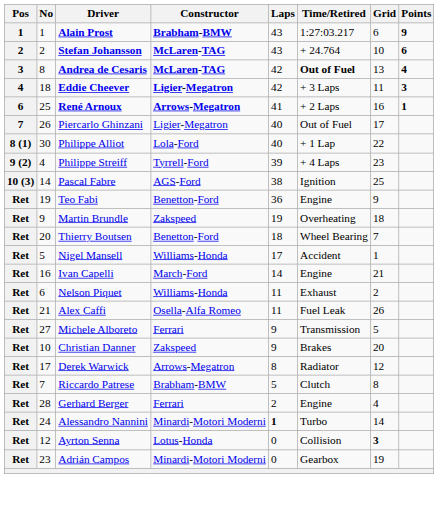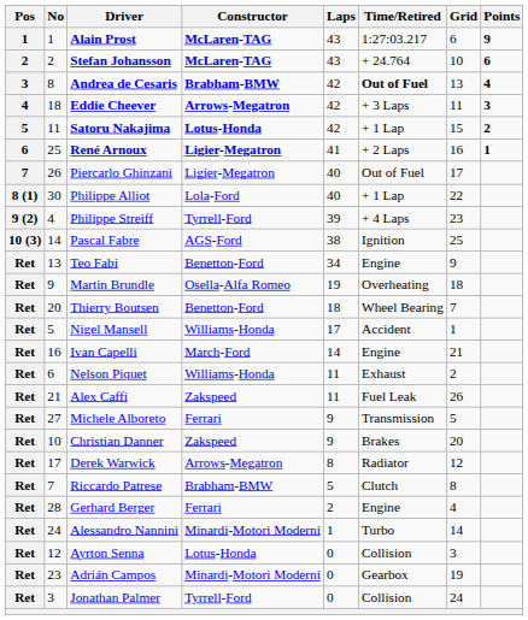 <table class="wikitable" style="font-size: 95%;">
 <tr>
 <th>Pos</th>
 <th>No</th>
 <th>Driver</th>
 <th>Constructor</th>
 <th>Laps</th>
 <th>Time/Retired</th>
 <th>Grid</th>
 <th>Points</th>
 </tr>
 <tr>
 <th>1</th>
 <td>1</td>
 <td> <strong><a href='#'>Alain Prost</a></strong></td>
-<td><strong><a href='#'>Brabham</a>-<a href='#'>BMW</a></strong></td>
+<td><strong><a href='#'>McLaren</a>-<a href='#'>TAG</a></strong></td>
 <td>43</td>
 <td>1:27:03.217</td>
 <td>6</td>
 <td><strong>9</strong></td>
 </tr>
 <tr>
 <th>2</th>
 <td>2</td>
 <td> <strong><a href='#'>Stefan Johansson</a></strong></td>
 <td><strong><a href='#'>McLaren</a>-<a href='#'>TAG</a></strong></td>
 <td>43</td>
 <td>+ 24.764</td>
 <td>10</td>
 <td><strong>6</strong></td>
 </tr>
 <tr>
 <th>3</th>
 <td>8</td>
 <td> <strong><a href='#'>Andrea de Cesaris</a></strong></td>
-<td><strong><a href='#'>McLaren</a>-<a href='#'>TAG</a></strong></td>
+<td><strong><a href='#'>Brabham</a>-<a href='#'>BMW</a></strong></td>
 <td>42</td>
 <td><strong>Out of Fuel</strong></td>
 <td>13</td>
 <td><strong>4</strong></td>
 </tr>
 <tr>
 <th>4</th>
 <td>18</td>
 <td> <strong><a href='#'>Eddie Cheever</a></strong></td>
-<td><strong><a href='#'>Ligier</a>-<a href='#'>Megatron</a></strong></td>
+<td><strong><a href='#'>Arrows</a>-<a href='#'>Megatron</a></strong></td>
 <td>42</td>
 <td>+ 3 Laps</td>
 <td>11</td>
 <td><strong>3</strong></td>
 </tr>
 <tr>
+<th>5</th>
+<td>11</td>
+<td> <strong><a href='#'>Satoru Nakajima</a></strong></td>
+<td><strong><a href='#'>Lotus</a>-<a href='#'>Honda</a></strong></td>
+<td>42</td>
+<td>+ 1 Lap</td>
+<td>15</td>
+<td><strong>2</strong></td>
+</tr>
+<tr>
 <th>6</th>
 <td>25</td>
 <td> <strong><a href='#'>René Arnoux</a></strong></td>
-<td><strong><a href='#'>Arrows</a>-<a href='#'>Megatron</a></strong></td>
+<td><strong><a href='#'>Ligier</a>-<a href='#'>Megatron</a></strong></td>
 <td>41</td>
 <td>+ 2 Laps</td>
 <td>16</td>
 <td><strong>1</strong></td>
 </tr>
 <tr>
 <th>7</th>
 <td>26</td>
 <td> <a href='#'>Piercarlo Ghinzani</a></td>
 <td><a href='#'>Ligier</a>-<a href='#'>Megatron</a></td>
 <td>40</td>
 <td>Out of Fuel</td>
 <td>17</td>
 <td> </td>
 </tr>
 <tr>
 <th>8 (1)</th>
 <td>30</td>
 <td> <a href='#'>Philippe Alliot</a></td>
 <td><a href='#'>Lola</a>-<a href='#'>Ford</a></td>
 <td>40</td>
 <td>+ 1 Lap</td>
 <td>22</td>
 <td> </td>
 </tr>
 <tr>
 <th>9 (2)</th>
 <td>4</td>
 <td> <a href='#'>Philippe Streiff</a></td>
 <td><a href='#'>Tyrrell</a>-<a href='#'>Ford</a></td>
 <td>39</td>
 <td>+ 4 Laps</td>
 <td>23</td>
 <td> </td>
 </tr>
 <tr>
 <th>10 (3)</th>
 <td>14</td>
 <td> <a href='#'>Pascal Fabre</a></td>
 <td><a href='#'>AGS</a>-<a href='#'>Ford</a></td>
 <td>38</td>
 <td>Ignition</td>
 <td>25</td>
 <td> </td>
 </tr>
 <tr>
 <th>Ret</th>
-<td>19</td>
+<td>13</td>
 <td> <a href='#'>Teo Fabi</a></td>
 <td><a href='#'>Benetton</a>-<a href='#'>Ford</a></td>
-<td>36</td>
+<td>34</td>
 <td>Engine</td>
 <td>9</td>
 <td> </td>
 </tr>
 <tr>
 <th>Ret</th>
 <td>9</td>
 <td> <a href='#'>Martin Brundle</a></td>
-<td><a href='#'>Zakspeed</a></td>
+<td><a href='#'>Osella</a>-<a href='#'>Alfa Romeo</a></td>
 <td>19</td>
 <td>Overheating</td>
 <td>18</td>
 <td> </td>
 </tr>
 <tr>
 <th>Ret</th>
 <td>20</td>
 <td> <a href='#'>Thierry Boutsen</a></td>
 <td><a href='#'>Benetton</a>-<a href='#'>Ford</a></td>
 <td>18</td>
 <td>Wheel Bearing</td>
 <td>7</td>
 <td> </td>
 </tr>
 <tr>
 <th>Ret</th>
 <td>5</td>
 <td> <a href='#'>Nigel Mansell</a></td>
 <td><a href='#'>Williams</a>-<a href='#'>Honda</a></td>
 <td>17</td>
 <td>Accident</td>
 <td>1</td>
 <td> </td>
 </tr>
 <tr>
 <th>Ret</th>
 <td>16</td>
 <td> <a href='#'>Ivan Capelli</a></td>
 <td><a href='#'>March</a>-<a href='#'>Ford</a></td>
 <td>14</td>
 <td>Engine</td>
 <td>21</td>
 <td> </td>
 </tr>
 <tr>
 <th>Ret</th>
 <td>6</td>
 <td> <a href='#'>Nelson Piquet</a></td>
 <td><a href='#'>Williams</a>-<a href='#'>Honda</a></td>
 <td>11</td>
 <td>Exhaust</td>
 <td>2</td>
 <td> </td>
 </tr>
 <tr>
 <th>Ret</th>
 <td>21</td>
 <td> <a href='#'>Alex Caffi</a></td>
-<td><a href='#'>Osella</a>-<a href='#'>Alfa Romeo</a></td>
+<td><a href='#'>Zakspeed</a></td>
 <td>11</td>
 <td>Fuel Leak</td>
 <td>26</td>
 <td> </td>
 </tr>
 <tr>
 <th>Ret</th>
 <td>27</td>
 <td> <a href='#'>Michele Alboreto</a></td>
 <td><a href='#'>Ferrari</a></td>
 <td>9</td>
 <td>Transmission</td>
 <td>5</td>
 <td> </td>
 </tr>
 <tr>
 <th>Ret</th>
 <td>10</td>
 <td> <a href='#'>Christian Danner</a></td>
 <td><a href='#'>Zakspeed</a></td>
 <td>9</td>
 <td>Brakes</td>
 <td>20</td>
 <td> </td>
 </tr>
 <tr>
 <th>Ret</th>
 <td>17</td>
 <td> <a href='#'>Derek Warwick</a></td>
 <td><a href='#'>Arrows</a>-<a href='#'>Megatron</a></td>
 <td>8</td>
 <td>Radiator</td>
 <td>12</td>
 <td> </td>
 </tr>
 <tr>
 <th>Ret</th>
 <td>7</td>
 <td> <a href='#'>Riccardo Patrese</a></td>
 <td><a href='#'>Brabham</a>-<a href='#'>BMW</a></td>
 <td>5</td>
 <td>Clutch</td>
 <td>8</td>
 <td> </td>
 </tr>
 <tr>
 <th>Ret</th>
 <td>28</td>
 <td> <a href='#'>Gerhard Berger</a></td>
 <td><a href='#'>Ferrari</a></td>
 <td>2</td>
 <td>Engine</td>
 <td>4</td>
 <td> </td>
 </tr>
 <tr>
 <th>Ret</th>
 <td>24</td>
 <td> <a href='#'>Alessandro Nannini</a></td>
 <td><a href='#'>Minardi</a>-<a href='#'>Motori Moderni</a></td>
-<td><strong>1</strong></td>
+<td>1</td>
 <td>Turbo</td>
 <td>14</td>
 <td> </td>
 </tr>
 <tr>
 <th>Ret</th>
 <td>12</td>
 <td> <a href='#'>Ayrton Senna</a></td>
 <td><a href='#'>Lotus</a>-<a href='#'>Honda</a></td>
 <td>0</td>
 <td>Collision</td>
-<td><strong>3</strong></td>
+<td>3</td>
 <td> </td>
 </tr>
 <tr>
 <th>Ret</th>
 <td>23</td>
 <td> <a href='#'>Adrián Campos</a></td>
 <td><a href='#'>Minardi</a>-<a href='#'>Motori Moderni</a></td>
 <td>0</td>
 <td>Gearbox</td>
 <td>19</td>
 <td> </td>
 </tr>
 <tr>
+<th>Ret</th>
+<td>3</td>
+<td> <a href='#'>Jonathan Palmer</a></td>
+<td><a href='#'>Tyrrell</a>-<a href='#'>Ford</a></td>
+<td>0</td>
+<td>Collision</td>
+<td>24</td>
+<td> </td>
+</tr>
+<tr>
 <th colspan="8"></th>
 </tr>
 </table>
